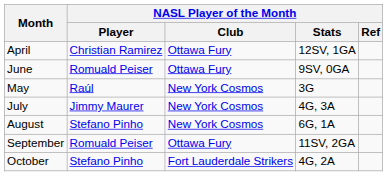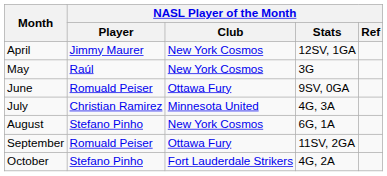 <table class="wikitable">
 <tr>
 <th rowspan="2">Month</th>
 <th colspan="4"><a href='#'>NASL Player of the Month</a></th>
 </tr>
 <tr>
 <th>Player</th>
 <th>Club</th>
 <th>Stats</th>
 <th>Ref</th>
 </tr>
 <tr>
 <td>April</td>
-<td> <a href='#'>Christian Ramirez</a></td>
-<td><a href='#'>Ottawa Fury</a></td>
+<td> <a href='#'>Jimmy Maurer</a></td>
+<td><a href='#'>New York Cosmos</a></td>
 <td>12SV, 1GA</td>
+<td align=center></td>
+</tr>
+<tr>
+<td>May</td>
+<td> <a href='#'>Raúl</a></td>
+<td><a href='#'>New York Cosmos</a></td>
+<td>3G</td>
 <td align=center></td>
 </tr>
 <tr>
 <td>June</td>
 <td> <a href='#'>Romuald Peiser</a></td>
 <td><a href='#'>Ottawa Fury</a></td>
 <td>9SV, 0GA</td>
 <td align=center></td>
 </tr>
 <tr>
-<td>May</td>
-<td> <a href='#'>Raúl</a></td>
-<td><a href='#'>New York Cosmos</a></td>
-<td>3G</td>
-<td align=center></td>
-</tr>
-<tr>
 <td>July</td>
-<td> <a href='#'>Jimmy Maurer</a></td>
-<td><a href='#'>New York Cosmos</a></td>
+<td> <a href='#'>Christian Ramirez</a></td>
+<td><a href='#'>Minnesota United</a></td>
 <td>4G, 3A</td>
 <td align=center></td>
 </tr>
 <tr>
 <td>August</td>
 <td> <a href='#'>Stefano Pinho</a></td>
 <td><a href='#'>New York Cosmos</a></td>
 <td>6G, 1A</td>
 <td align=center></td>
 </tr>
 <tr>
 <td>September</td>
 <td> <a href='#'>Romuald Peiser</a></td>
 <td><a href='#'>Ottawa Fury</a></td>
 <td>11SV, 2GA</td>
 <td align=center></td>
 </tr>
 <tr>
 <td>October</td>
 <td> <a href='#'>Stefano Pinho</a></td>
 <td><a href='#'>Fort Lauderdale Strikers</a></td>
 <td>4G, 2A</td>
 <td align=center></td>
 </tr>
 </table>
